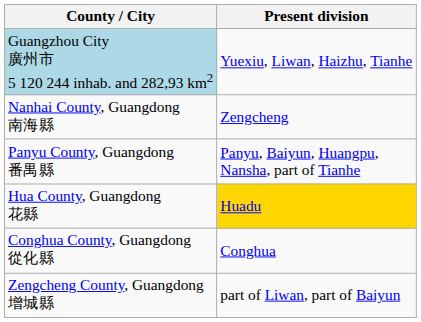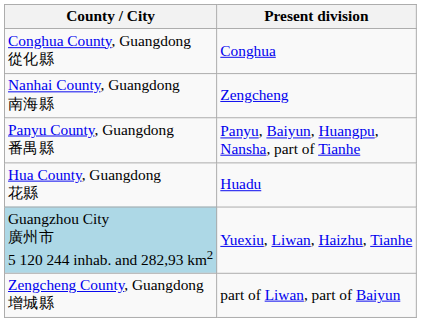 <table class="wikitable">
 <tr>
 <th>County / City</th>
 <th>Present division</th>
 </tr>
 <tr>
-<td bgcolor="lightblue">Guangzhou City<br>廣州市<br>5 120 244 inhab. and 282,93 km<sup>2</sup></td>
-<td><a href='#'>Yuexiu</a>, <a href='#'>Liwan</a>, <a href='#'>Haizhu</a>, <a href='#'>Tianhe</a></td>
+<td><a href='#'>Conghua County</a>, Guangdong<br>從化縣</td>
+<td><a href='#'>Conghua</a></td>
 </tr>
 <tr>
 <td><a href='#'>Nanhai County</a>, Guangdong<br>南海縣</td>
 <td><a href='#'>Zengcheng</a></td>
 </tr>
 <tr>
 <td><a href='#'>Panyu County</a>, Guangdong<br>番禺縣</td>
 <td><a href='#'>Panyu</a>, <a href='#'>Baiyun</a>, <a href='#'>Huangpu</a>,<br><a href='#'>Nansha</a>, part of <a href='#'>Tianhe</a></td>
 </tr>
 <tr>
 <td><a href='#'>Hua County</a>, Guangdong<br>花縣</td>
-<td style="background: gold;"><a href='#'>Huadu</a></td>
+<td><a href='#'>Huadu</a></td>
 </tr>
 <tr>
-<td><a href='#'>Conghua County</a>, Guangdong<br>從化縣</td>
-<td><a href='#'>Conghua</a></td>
+<td bgcolor="lightblue">Guangzhou City<br>廣州市<br>5 120 244 inhab. and 282,93 km<sup>2</sup></td>
+<td><a href='#'>Yuexiu</a>, <a href='#'>Liwan</a>, <a href='#'>Haizhu</a>, <a href='#'>Tianhe</a></td>
 </tr>
 <tr>
 <td><a href='#'>Zengcheng County</a>, Guangdong<br>增城縣</td>
 <td>part of <a href='#'>Liwan</a>, part of <a href='#'>Baiyun</a></td>
 </tr>
 </table>
